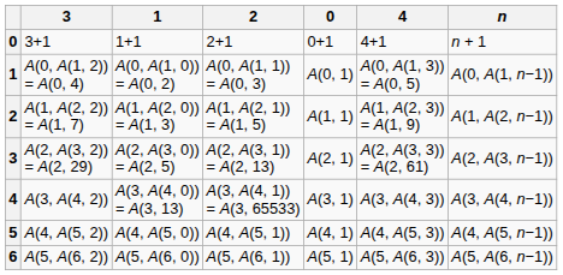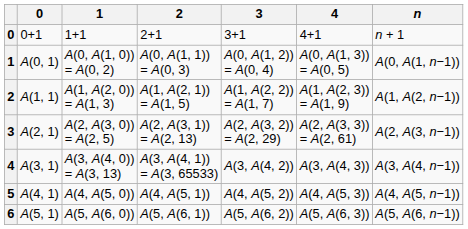 <table class="wikitable">
 <tr>
 <th></th>
-<th>3</th>
+<th>0</th>
 <th>1</th>
 <th>2</th>
-<th>0</th>
+<th>3</th>
 <th>4</th>
 <th><em>n</em></th>
 </tr>
 <tr>
 <th>0</th>
-<td>3+1</td>
+<td>0+1</td>
 <td>1+1</td>
 <td>2+1</td>
-<td>0+1</td>
+<td>3+1</td>
 <td>4+1</td>
 <td><em>n</em> + 1</td>
 </tr>
 <tr>
 <th>1</th>
-<td><em>A</em>(0, <em>A</em>(1, 2))<br>= <em>A</em>(0, 4)</td>
+<td><em>A</em>(0, 1)</td>
 <td><em>A</em>(0, <em>A</em>(1, 0))<br>= <em>A</em>(0, 2)</td>
 <td><em>A</em>(0, <em>A</em>(1, 1))<br>= <em>A</em>(0, 3)</td>
-<td><em>A</em>(0, 1)</td>
+<td><em>A</em>(0, <em>A</em>(1, 2))<br>= <em>A</em>(0, 4)</td>
 <td><em>A</em>(0, <em>A</em>(1, 3))<br>= <em>A</em>(0, 5)</td>
 <td><em>A</em>(0, <em>A</em>(1, <em>n</em>−1))</td>
 </tr>
 <tr>
 <th>2</th>
-<td><em>A</em>(1, <em>A</em>(2, 2))<br>= <em>A</em>(1, 7)</td>
+<td><em>A</em>(1, 1)</td>
 <td><em>A</em>(1, <em>A</em>(2, 0))<br>= <em>A</em>(1, 3)</td>
 <td><em>A</em>(1, <em>A</em>(2, 1))<br>= <em>A</em>(1, 5)</td>
-<td><em>A</em>(1, 1)</td>
+<td><em>A</em>(1, <em>A</em>(2, 2))<br>= <em>A</em>(1, 7)</td>
 <td><em>A</em>(1, <em>A</em>(2, 3))<br>= <em>A</em>(1, 9)</td>
 <td><em>A</em>(1, <em>A</em>(2, <em>n</em>−1))</td>
 </tr>
 <tr>
 <th>3</th>
-<td><em>A</em>(2, <em>A</em>(3, 2))<br>= <em>A</em>(2, 29)</td>
+<td><em>A</em>(2, 1)</td>
 <td><em>A</em>(2, <em>A</em>(3, 0))<br>= <em>A</em>(2, 5)</td>
 <td><em>A</em>(2, <em>A</em>(3, 1))<br>= <em>A</em>(2, 13)</td>
-<td><em>A</em>(2, 1)</td>
+<td><em>A</em>(2, <em>A</em>(3, 2))<br>= <em>A</em>(2, 29)</td>
 <td><em>A</em>(2, <em>A</em>(3, 3))<br>= <em>A</em>(2, 61)</td>
 <td><em>A</em>(2, <em>A</em>(3, <em>n</em>−1))</td>
 </tr>
 <tr>
 <th>4</th>
-<td><em>A</em>(3, <em>A</em>(4, 2))</td>
+<td><em>A</em>(3, 1)</td>
 <td><em>A</em>(3, <em>A</em>(4, 0))<br>= <em>A</em>(3, 13)</td>
 <td><em>A</em>(3, <em>A</em>(4, 1))<br>= <em>A</em>(3, 65533)</td>
-<td><em>A</em>(3, 1)</td>
+<td><em>A</em>(3, <em>A</em>(4, 2))</td>
 <td><em>A</em>(3, <em>A</em>(4, 3))</td>
 <td><em>A</em>(3, <em>A</em>(4, <em>n</em>−1))</td>
 </tr>
 <tr>
 <th>5</th>
-<td><em>A</em>(4, <em>A</em>(5, 2))</td>
+<td><em>A</em>(4, 1)</td>
 <td><em>A</em>(4, <em>A</em>(5, 0))</td>
 <td><em>A</em>(4, <em>A</em>(5, 1))</td>
-<td><em>A</em>(4, 1)</td>
+<td><em>A</em>(4, <em>A</em>(5, 2))</td>
 <td><em>A</em>(4, <em>A</em>(5, 3))</td>
 <td><em>A</em>(4, <em>A</em>(5, <em>n</em>−1))</td>
 </tr>
 <tr>
 <th>6</th>
-<td><em>A</em>(5, <em>A</em>(6, 2))</td>
+<td><em>A</em>(5, 1)</td>
 <td><em>A</em>(5, <em>A</em>(6, 0))</td>
 <td><em>A</em>(5, <em>A</em>(6, 1))</td>
-<td><em>A</em>(5, 1)</td>
+<td><em>A</em>(5, <em>A</em>(6, 2))</td>
 <td><em>A</em>(5, <em>A</em>(6, 3))</td>
 <td><em>A</em>(5, <em>A</em>(6, <em>n</em>−1))</td>
 </tr>
 </table>
